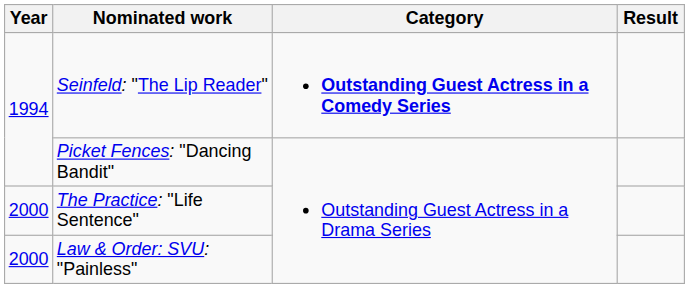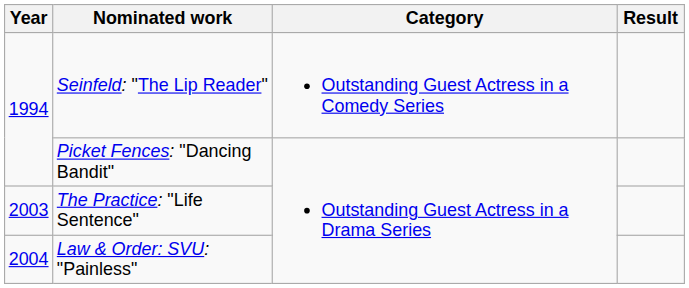 <table class=wikitable>
 <tr>
 <th width=4%>Year</th>
 <th width=33.5%>Nominated work</th>
 <th width=52.5%>Category</th>
 <th width=10%>Result</th>
 </tr>
 <tr>
 <td rowspan=2><a href='#'>1994</a></td>
 <td><em><a href='#'>Seinfeld</a>:</em> "<a href='#'>The Lip Reader</a>"</td>
-<td><strong><br><ul><li><a href='#'>Outstanding Guest Actress in a Comedy Series</a></li></ul></strong></td>
+<td><br><ul><li><a href='#'>Outstanding Guest Actress in a Comedy Series</a></li></ul></td>
 <td></td>
 </tr>
 <tr>
 <td><em><a href='#'>Picket Fences</a>:</em> "Dancing Bandit"</td>
 <td rowspan=3><br><ul><li><a href='#'>Outstanding Guest Actress in a Drama Series</a></li></ul></td>
 <td></td>
 </tr>
 <tr>
-<td><a href='#'>2000</a></td>
+<td><a href='#'>2003</a></td>
 <td><em><a href='#'>The Practice</a>:</em> "Life Sentence"</td>
 <td></td>
 </tr>
 <tr>
-<td><a href='#'>2000</a></td>
+<td><a href='#'>2004</a></td>
 <td><em><a href='#'>Law & Order: SVU</a>:</em> "Painless"</td>
 <td></td>
 </tr>
 </table>
